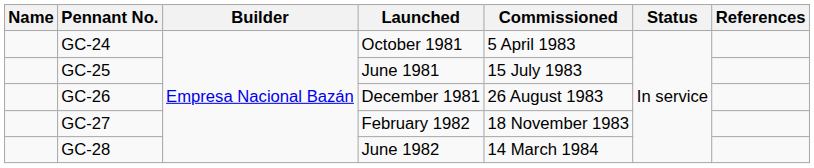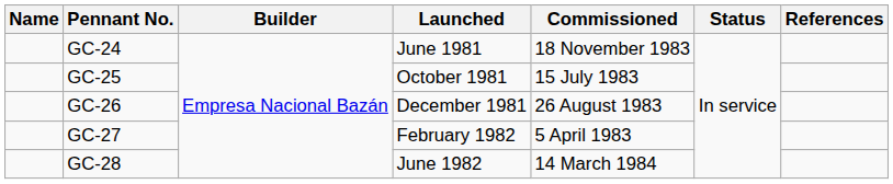 <table class="wikitable">
 <tr>
 <th>Name</th>
 <th>Pennant No.</th>
 <th>Builder</th>
 <th>Launched</th>
 <th>Commissioned</th>
 <th>Status</th>
 <th>References</th>
 </tr>
 <tr>
 <td></td>
 <td>GC-24</td>
 <td rowspan="5"><a href='#'>Empresa Nacional Bazán</a></td>
-<td>October 1981</td>
-<td>5 April 1983</td>
+<td>June 1981</td>
+<td>18 November 1983</td>
 <td rowspan="5">In service</td>
 <td></td>
 </tr>
 <tr>
 <td></td>
 <td>GC-25</td>
-<td>June 1981</td>
+<td>October 1981</td>
 <td>15 July 1983</td>
 <td></td>
 </tr>
 <tr>
 <td></td>
 <td>GC-26</td>
 <td>December 1981</td>
 <td>26 August 1983</td>
 <td></td>
 </tr>
 <tr>
 <td></td>
 <td>GC-27</td>
 <td>February 1982</td>
-<td>18 November 1983</td>
+<td>5 April 1983</td>
 <td></td>
 </tr>
 <tr>
 <td></td>
 <td>GC-28</td>
 <td>June 1982</td>
 <td>14 March 1984</td>
 <td></td>
 </tr>
 </table>
